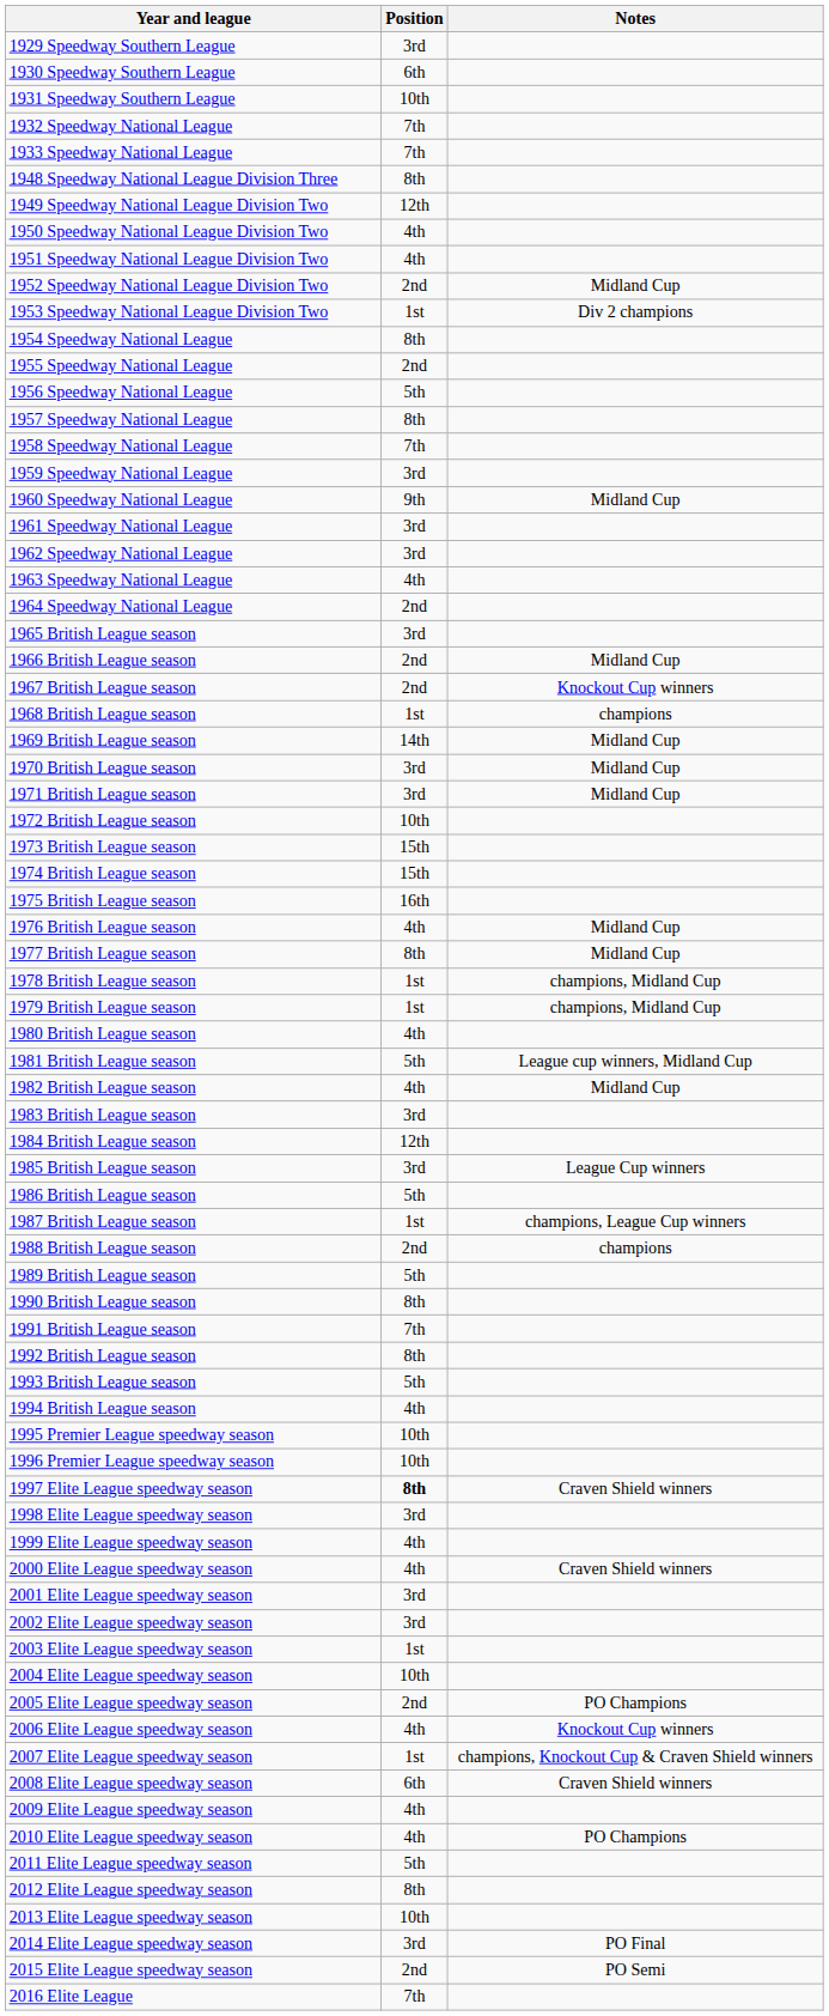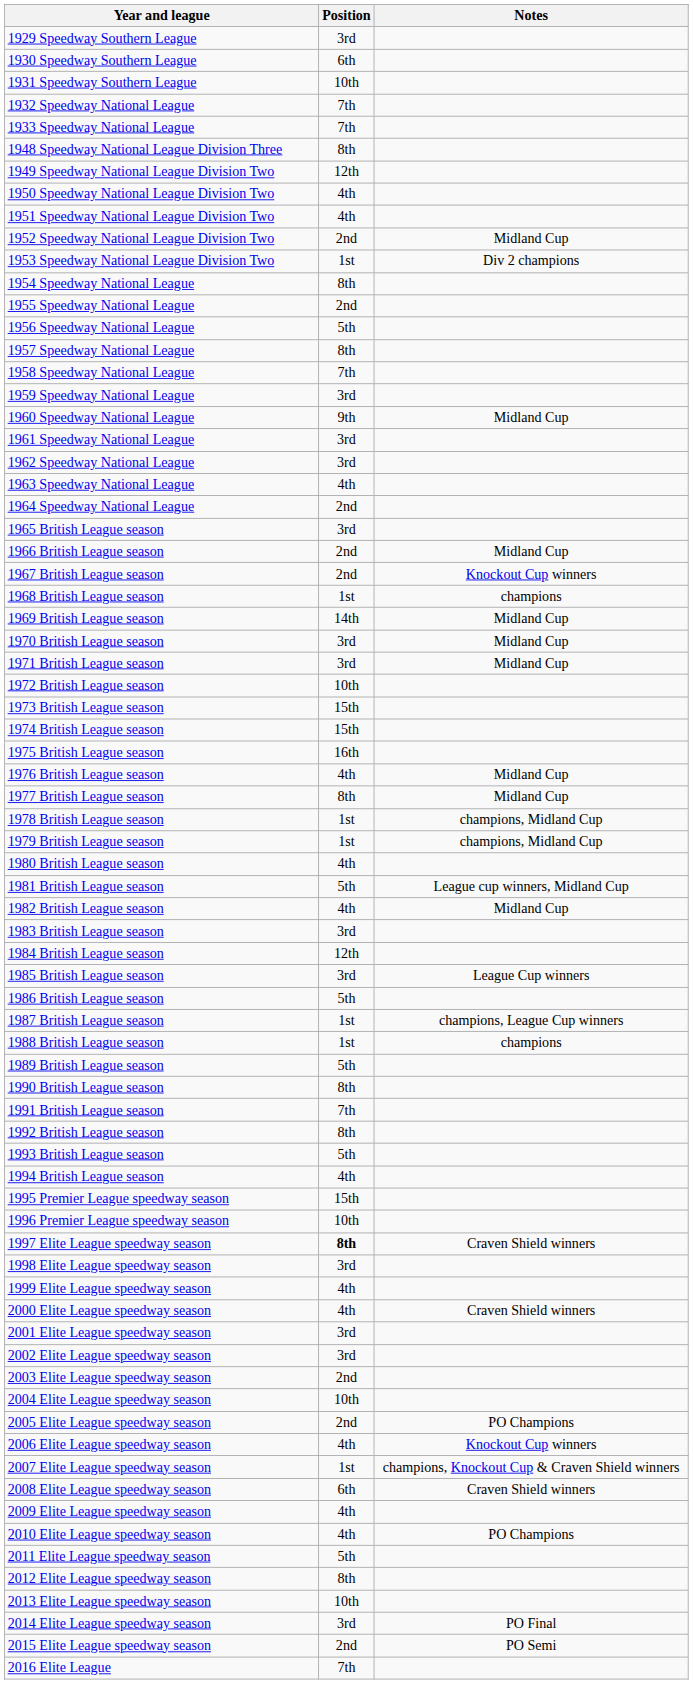 <table class="wikitable">
 <tr>
 <th width=350>Year and league</th>
 <th width=50>Position</th>
 <th width=350>Notes</th>
 </tr>
 <tr align=center>
 <td align="left"><a href='#'>1929 Speedway Southern League</a></td>
 <td>3rd</td>
 <td></td>
 </tr>
 <tr align=center>
 <td align="left"><a href='#'>1930 Speedway Southern League</a></td>
 <td>6th</td>
 <td></td>
 </tr>
 <tr align=center>
 <td align="left"><a href='#'>1931 Speedway Southern League</a></td>
 <td>10th</td>
 <td></td>
 </tr>
 <tr align=center>
 <td align="left"><a href='#'>1932 Speedway National League</a></td>
 <td>7th</td>
 <td></td>
 </tr>
 <tr align=center>
 <td align="left"><a href='#'>1933 Speedway National League</a></td>
 <td>7th</td>
 <td></td>
 </tr>
 <tr align=center>
 <td align="left"><a href='#'>1948 Speedway National League Division Three</a></td>
 <td>8th</td>
 <td></td>
 </tr>
 <tr align=center>
 <td align="left"><a href='#'>1949 Speedway National League Division Two</a></td>
 <td>12th</td>
 <td></td>
 </tr>
 <tr align=center>
 <td align="left"><a href='#'>1950 Speedway National League Division Two</a></td>
 <td>4th</td>
 <td></td>
 </tr>
 <tr align=center>
 <td align="left"><a href='#'>1951 Speedway National League Division Two</a></td>
 <td>4th</td>
 <td></td>
 </tr>
 <tr align=center>
 <td align="left"><a href='#'>1952 Speedway National League Division Two</a></td>
 <td>2nd</td>
 <td>Midland Cup</td>
 </tr>
 <tr align=center>
 <td align="left"><a href='#'>1953 Speedway National League Division Two</a></td>
 <td>1st</td>
 <td>Div 2 champions</td>
 </tr>
 <tr align=center>
 <td align="left"><a href='#'>1954 Speedway National League</a></td>
 <td>8th</td>
 <td></td>
 </tr>
 <tr align=center>
 <td align="left"><a href='#'>1955 Speedway National League</a></td>
 <td>2nd</td>
 <td></td>
 </tr>
 <tr align=center>
 <td align="left"><a href='#'>1956 Speedway National League</a></td>
 <td>5th</td>
 <td></td>
 </tr>
 <tr align=center>
 <td align="left"><a href='#'>1957 Speedway National League</a></td>
 <td>8th</td>
 <td></td>
 </tr>
 <tr align=center>
 <td align="left"><a href='#'>1958 Speedway National League</a></td>
 <td>7th</td>
 <td></td>
 </tr>
 <tr align=center>
 <td align="left"><a href='#'>1959 Speedway National League</a></td>
 <td>3rd</td>
 <td></td>
 </tr>
 <tr align=center>
 <td align="left"><a href='#'>1960 Speedway National League</a></td>
 <td>9th</td>
 <td>Midland Cup</td>
 </tr>
 <tr align=center>
 <td align="left"><a href='#'>1961 Speedway National League</a></td>
 <td>3rd</td>
 <td></td>
 </tr>
 <tr align=center>
 <td align="left"><a href='#'>1962 Speedway National League</a></td>
 <td>3rd</td>
 <td></td>
 </tr>
 <tr align=center>
 <td align="left"><a href='#'>1963 Speedway National League</a></td>
 <td>4th</td>
 <td></td>
 </tr>
 <tr align=center>
 <td align="left"><a href='#'>1964 Speedway National League</a></td>
 <td>2nd</td>
 <td></td>
 </tr>
 <tr align=center>
 <td align="left"><a href='#'>1965 British League season</a></td>
 <td>3rd</td>
 <td></td>
 </tr>
 <tr align=center>
 <td align="left"><a href='#'>1966 British League season</a></td>
 <td>2nd</td>
 <td>Midland Cup</td>
 </tr>
 <tr align=center>
 <td align="left"><a href='#'>1967 British League season</a></td>
 <td>2nd</td>
 <td><a href='#'>Knockout Cup</a> winners</td>
 </tr>
 <tr align=center>
 <td align="left"><a href='#'>1968 British League season</a></td>
 <td>1st</td>
 <td>champions</td>
 </tr>
 <tr align=center>
 <td align="left"><a href='#'>1969 British League season</a></td>
 <td>14th</td>
 <td>Midland Cup</td>
 </tr>
 <tr align=center>
 <td align="left"><a href='#'>1970 British League season</a></td>
 <td>3rd</td>
 <td>Midland Cup</td>
 </tr>
 <tr align=center>
 <td align="left"><a href='#'>1971 British League season</a></td>
 <td>3rd</td>
 <td>Midland Cup</td>
 </tr>
 <tr align=center>
 <td align="left"><a href='#'>1972 British League season</a></td>
 <td>10th</td>
 <td></td>
 </tr>
 <tr align=center>
 <td align="left"><a href='#'>1973 British League season</a></td>
 <td>15th</td>
 <td></td>
 </tr>
 <tr align=center>
 <td align="left"><a href='#'>1974 British League season</a></td>
 <td>15th</td>
 <td></td>
 </tr>
 <tr align=center>
 <td align="left"><a href='#'>1975 British League season</a></td>
 <td>16th</td>
 <td></td>
 </tr>
 <tr align=center>
 <td align="left"><a href='#'>1976 British League season</a></td>
 <td>4th</td>
 <td>Midland Cup</td>
 </tr>
 <tr align=center>
 <td align="left"><a href='#'>1977 British League season</a></td>
 <td>8th</td>
 <td>Midland Cup</td>
 </tr>
 <tr align=center>
 <td align="left"><a href='#'>1978 British League season</a></td>
 <td>1st</td>
 <td>champions, Midland Cup</td>
 </tr>
 <tr align=center>
 <td align="left"><a href='#'>1979 British League season</a></td>
 <td>1st</td>
 <td>champions, Midland Cup</td>
 </tr>
 <tr align=center>
 <td align="left"><a href='#'>1980 British League season</a></td>
 <td>4th</td>
 <td></td>
 </tr>
 <tr align=center>
 <td align="left"><a href='#'>1981 British League season</a></td>
 <td>5th</td>
 <td>League cup winners,  Midland Cup</td>
 </tr>
 <tr align=center>
 <td align="left"><a href='#'>1982 British League season</a></td>
 <td>4th</td>
 <td>Midland Cup</td>
 </tr>
 <tr align=center>
 <td align="left"><a href='#'>1983 British League season</a></td>
 <td>3rd</td>
 <td></td>
 </tr>
 <tr align=center>
 <td align="left"><a href='#'>1984 British League season</a></td>
 <td>12th</td>
 <td></td>
 </tr>
 <tr align=center>
 <td align="left"><a href='#'>1985 British League season</a></td>
 <td>3rd</td>
 <td>League Cup winners</td>
 </tr>
 <tr align=center>
 <td align="left"><a href='#'>1986 British League season</a></td>
 <td>5th</td>
 <td></td>
 </tr>
 <tr align=center>
 <td align="left"><a href='#'>1987 British League season</a></td>
 <td>1st</td>
 <td>champions, League Cup winners</td>
 </tr>
 <tr align=center>
 <td align="left"><a href='#'>1988 British League season</a></td>
-<td>2nd</td>
+<td>1st</td>
 <td>champions</td>
 </tr>
 <tr align=center>
 <td align="left"><a href='#'>1989 British League season</a></td>
 <td>5th</td>
 <td></td>
 </tr>
 <tr align=center>
 <td align="left"><a href='#'>1990 British League season</a></td>
 <td>8th</td>
 <td></td>
 </tr>
 <tr align=center>
 <td align="left"><a href='#'>1991 British League season</a></td>
 <td>7th</td>
 <td></td>
 </tr>
 <tr align=center>
 <td align="left"><a href='#'>1992 British League season</a></td>
 <td>8th</td>
 <td></td>
 </tr>
 <tr align=center>
 <td align="left"><a href='#'>1993 British League season</a></td>
 <td>5th</td>
 <td></td>
 </tr>
 <tr align=center>
 <td align="left"><a href='#'>1994 British League season</a></td>
 <td>4th</td>
 <td></td>
 </tr>
 <tr align=center>
 <td align="left"><a href='#'>1995 Premier League speedway season</a></td>
-<td>10th</td>
+<td>15th</td>
 <td></td>
 </tr>
 <tr align=center>
 <td align="left"><a href='#'>1996 Premier League speedway season</a></td>
 <td>10th</td>
 <td></td>
 </tr>
 <tr align=center>
 <td align="left"><a href='#'>1997 Elite League speedway season</a></td>
 <td><strong>8th</strong></td>
 <td>Craven Shield winners</td>
 </tr>
 <tr align=center>
 <td align="left"><a href='#'>1998 Elite League speedway season</a></td>
 <td>3rd</td>
 <td></td>
 </tr>
 <tr align=center>
 <td align="left"><a href='#'>1999 Elite League speedway season</a></td>
 <td>4th</td>
 <td></td>
 </tr>
 <tr align=center>
 <td align="left"><a href='#'>2000 Elite League speedway season</a></td>
 <td>4th</td>
 <td>Craven Shield winners</td>
 </tr>
 <tr align=center>
 <td align="left"><a href='#'>2001 Elite League speedway season</a></td>
 <td>3rd</td>
 <td></td>
 </tr>
 <tr align=center>
 <td align="left"><a href='#'>2002 Elite League speedway season</a></td>
 <td>3rd</td>
 <td></td>
 </tr>
 <tr align=center>
 <td align="left"><a href='#'>2003 Elite League speedway season</a></td>
-<td>1st</td>
+<td>2nd</td>
 <td></td>
 </tr>
 <tr align=center>
 <td align="left"><a href='#'>2004 Elite League speedway season</a></td>
 <td>10th</td>
 <td></td>
 </tr>
 <tr align=center>
 <td align="left"><a href='#'>2005 Elite League speedway season</a></td>
 <td>2nd</td>
 <td>PO Champions</td>
 </tr>
 <tr align=center>
 <td align="left"><a href='#'>2006 Elite League speedway season</a></td>
 <td>4th</td>
 <td><a href='#'>Knockout Cup</a> winners</td>
 </tr>
 <tr align=center>
 <td align="left"><a href='#'>2007 Elite League speedway season</a></td>
 <td>1st</td>
 <td>champions, <a href='#'>Knockout Cup</a> & Craven Shield winners</td>
 </tr>
 <tr align=center>
 <td align="left"><a href='#'>2008 Elite League speedway season</a></td>
 <td>6th</td>
 <td>Craven Shield winners</td>
 </tr>
 <tr align=center>
 <td align="left"><a href='#'>2009 Elite League speedway season</a></td>
 <td>4th</td>
 <td></td>
 </tr>
 <tr align=center>
 <td align="left"><a href='#'>2010 Elite League speedway season</a></td>
 <td>4th</td>
 <td>PO Champions</td>
 </tr>
 <tr align=center>
 <td align="left"><a href='#'>2011 Elite League speedway season</a></td>
 <td>5th</td>
 <td></td>
 </tr>
 <tr align=center>
 <td align="left"><a href='#'>2012 Elite League speedway season</a></td>
 <td>8th</td>
 <td></td>
 </tr>
 <tr align=center>
 <td align="left"><a href='#'>2013 Elite League speedway season</a></td>
 <td>10th</td>
 <td></td>
 </tr>
 <tr align=center>
 <td align="left"><a href='#'>2014 Elite League speedway season</a></td>
 <td>3rd</td>
 <td>PO Final</td>
 </tr>
 <tr align=center>
 <td align="left"><a href='#'>2015 Elite League speedway season</a></td>
 <td>2nd</td>
 <td>PO Semi</td>
 </tr>
 <tr align=center>
 <td align="left"><a href='#'>2016 Elite League</a></td>
 <td>7th</td>
 <td></td>
 </tr>
 </table>
